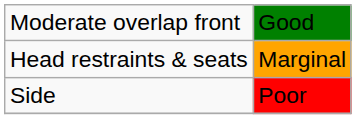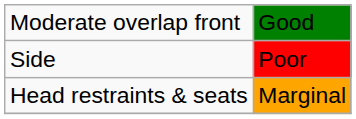 <table class="wikitable">
 <tr>
 <td>Moderate overlap front</td>
 <td style="background: green">Good</td>
 </tr>
 <tr>
+<td>Side</td>
+<td style="background: red">Poor</td>
+</tr>
+<tr>
 <td>Head restraints & seats</td>
 <td style="background: orange">Marginal</td>
 </tr>
 <tr>
-<td>Side</td>
-<td style="background: red">Poor</td>
-</tr>
-<tr>
 </tr>
 </table>
